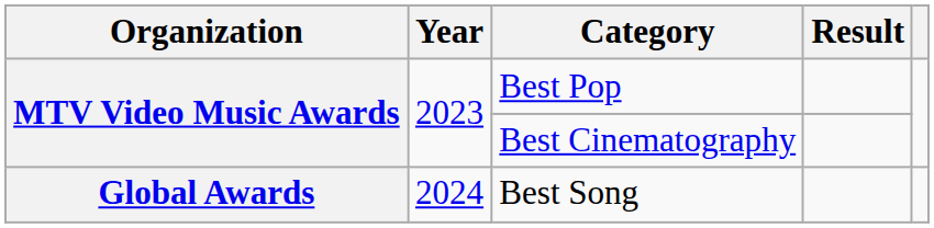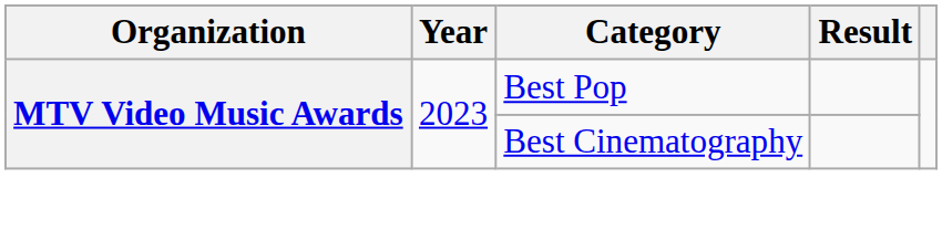 <table class="wikitable sortable plainrowheaders" style="border:none; margin:0;">
 <tr>
 <th scope="col">Organization</th>
 <th scope="col">Year</th>
 <th scope="col">Category</th>
 <th scope="col">Result</th>
 <th class="unsortable" scope="col"></th>
 </tr>
 <tr>
 <th rowspan="2" scope="row"><a href='#'>MTV Video Music Awards</a></th>
 <td rowspan="2"><a href='#'>2023</a></td>
 <td><a href='#'>Best Pop</a></td>
 <td></td>
 <td rowspan="2"></td>
 </tr>
 <tr>
 <td><a href='#'>Best Cinematography</a></td>
 <td></td>
 </tr>
-<tr>
-<th scope="row"><a href='#'>Global Awards</a></th>
-<td><a href='#'>2024</a></td>
-<td>Best Song</td>
-<td></td>
-<td></td>
-</tr>
 </table>
